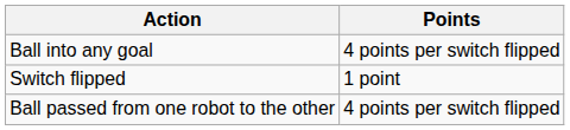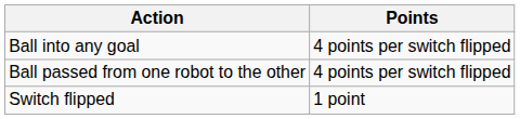 <table class="wikitable">
 <tr>
 <th>Action</th>
 <th>Points</th>
 </tr>
 <tr>
 <td>Ball into any goal</td>
 <td>4 points per switch flipped</td>
 </tr>
 <tr>
+<td>Ball passed from one robot to the other</td>
+<td>4 points per switch flipped</td>
+</tr>
+<tr>
 <td>Switch flipped</td>
 <td>1 point</td>
 </tr>
-<tr>
-<td>Ball passed from one robot to the other</td>
-<td>4 points per switch flipped</td>
-</tr>
 </table>
